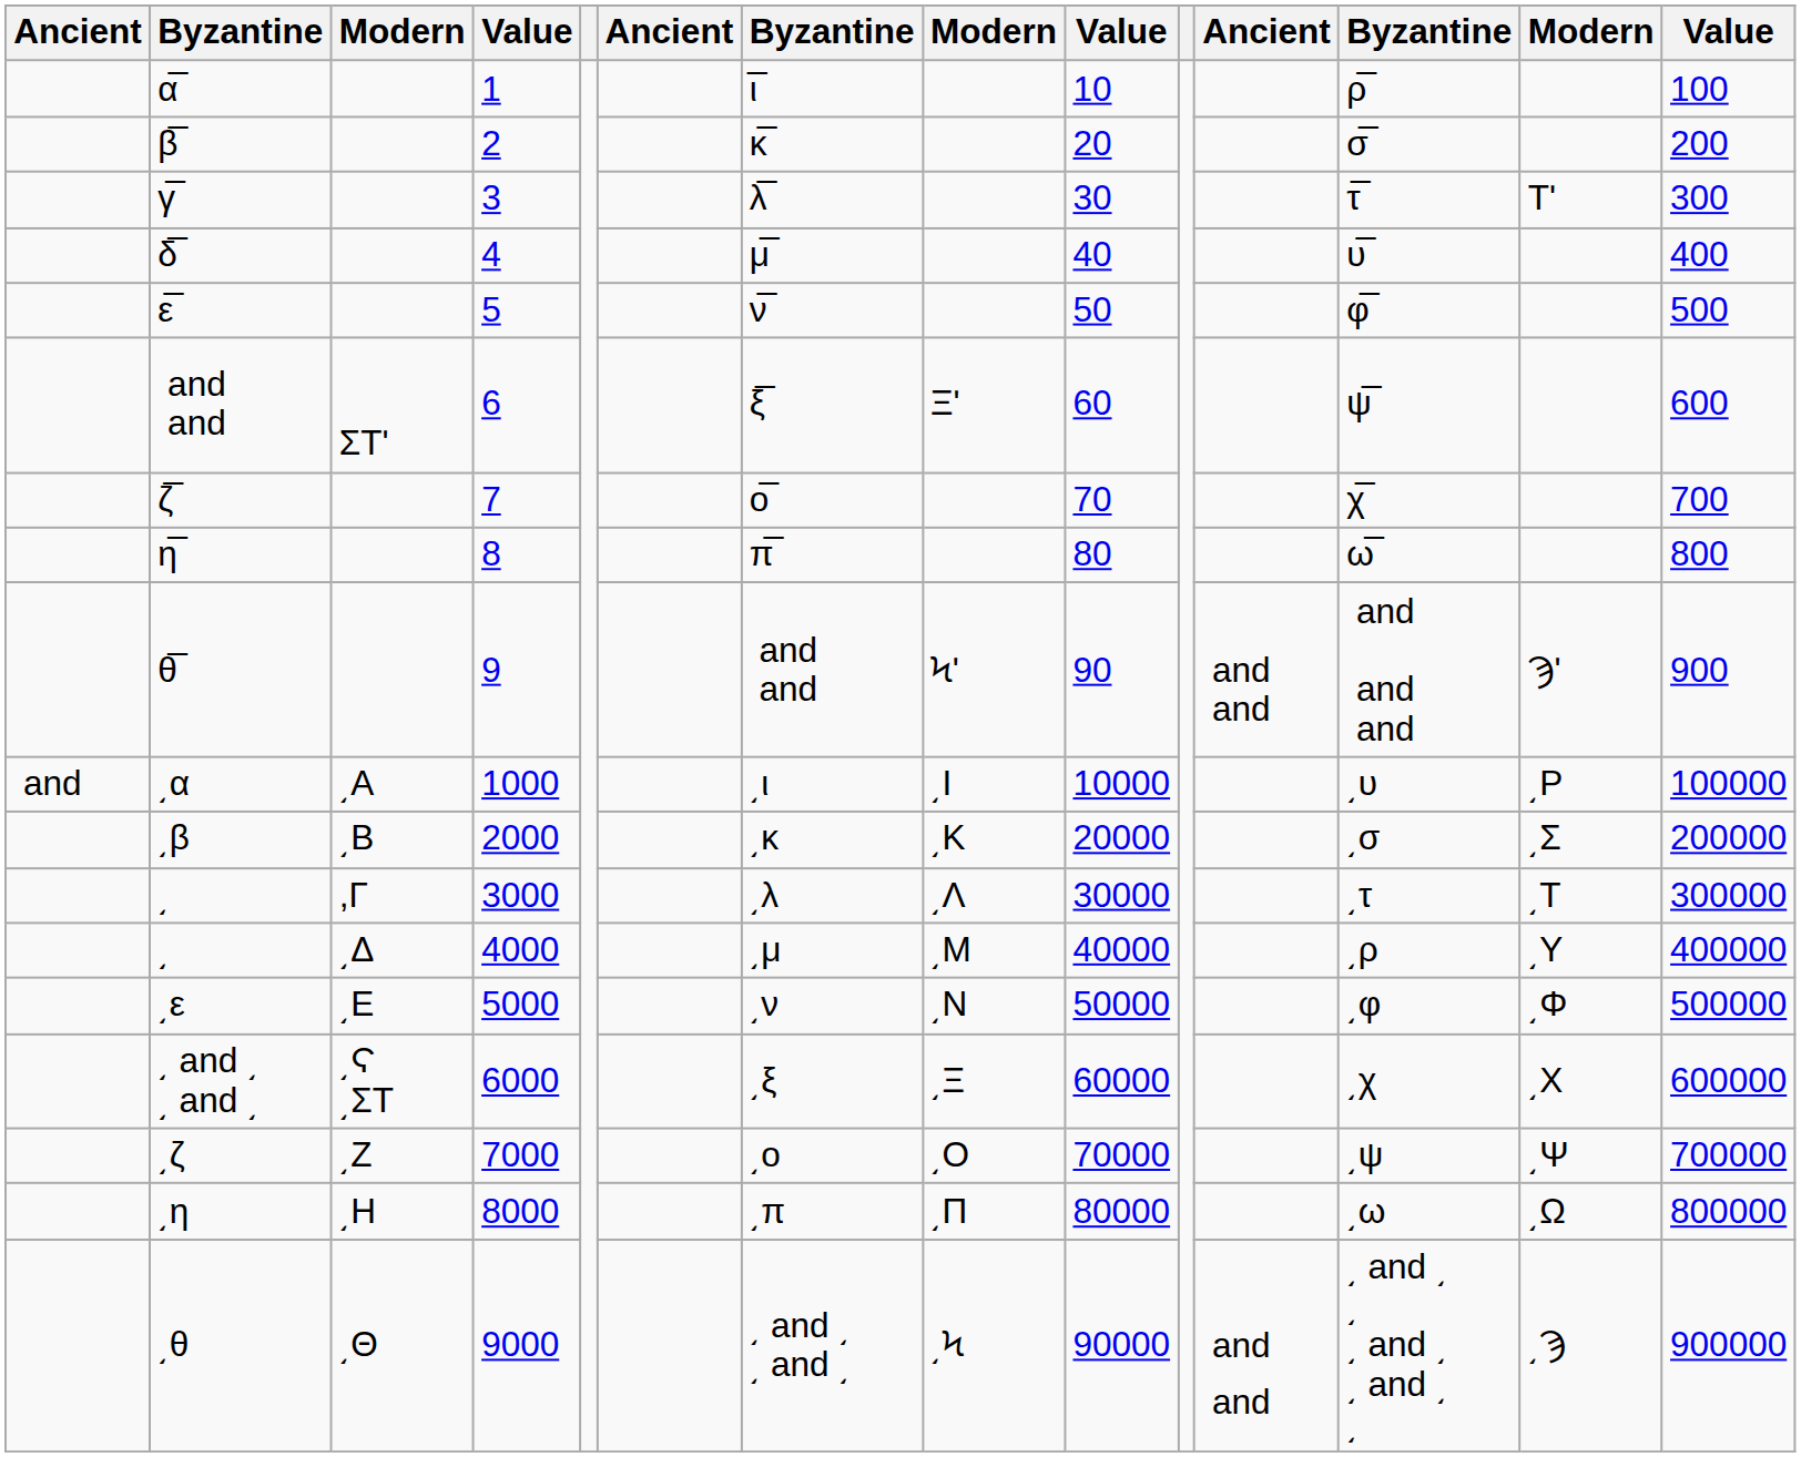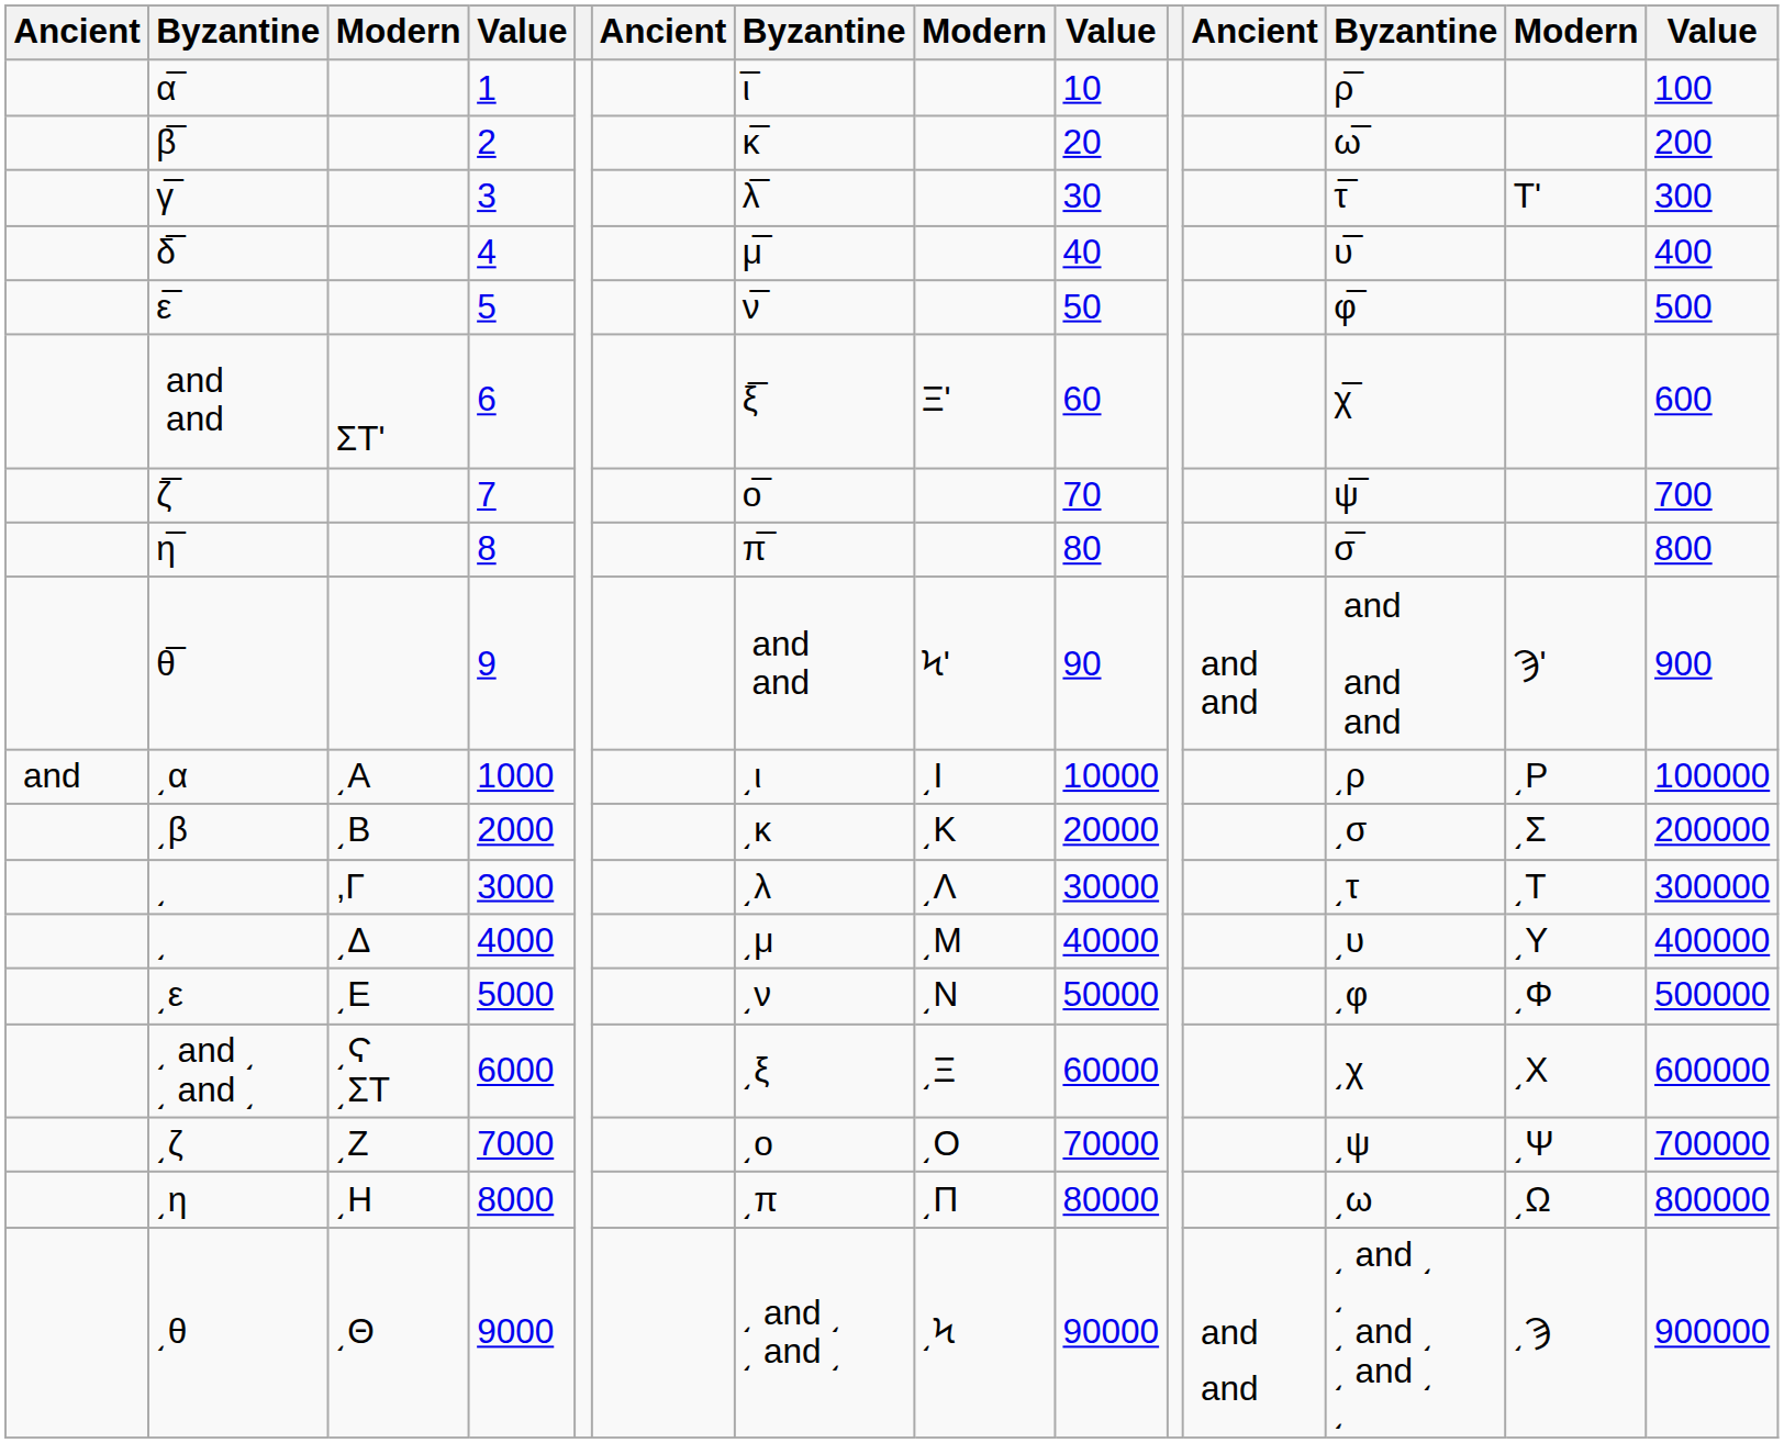 <table class="wikitable">
 <tr>
 <th>Ancient</th>
 <th>Byzantine</th>
 <th>Modern</th>
 <th>Value</th>
 <th></th>
 <th>Ancient</th>
 <th>Byzantine</th>
 <th>Modern</th>
 <th>Value</th>
 <th></th>
 <th>Ancient</th>
 <th>Byzantine</th>
 <th>Modern</th>
 <th>Value</th>
 </tr>
 <tr>
 <td></td>
 <td>α̅</td>
 <td></td>
 <td><a href='#'>1</a></td>
 <td rowspan="18"></td>
 <td></td>
 <td>ι̅</td>
 <td></td>
 <td><a href='#'>10</a></td>
 <td rowspan="18"></td>
 <td></td>
 <td>ρ̅</td>
 <td></td>
 <td><a href='#'>100</a></td>
 </tr>
 <tr>
 <td></td>
 <td>β̅</td>
 <td></td>
 <td><a href='#'>2</a></td>
 <td></td>
 <td>κ̅</td>
 <td></td>
 <td><a href='#'>20</a></td>
 <td></td>
-<td>σ̅</td>
+<td>ω̅</td>
 <td></td>
 <td><a href='#'>200</a></td>
 </tr>
 <tr>
 <td></td>
 <td>γ̅</td>
 <td></td>
 <td><a href='#'>3</a></td>
 <td></td>
 <td>λ̅</td>
 <td></td>
 <td><a href='#'>30</a></td>
 <td></td>
 <td>τ̅</td>
 <td>Τʹ</td>
 <td><a href='#'>300</a></td>
 </tr>
 <tr>
 <td></td>
 <td>δ̅</td>
 <td></td>
 <td><a href='#'>4</a></td>
 <td></td>
 <td>μ̅</td>
 <td></td>
 <td><a href='#'>40</a></td>
 <td></td>
 <td>υ̅</td>
 <td></td>
 <td><a href='#'>400</a></td>
 </tr>
 <tr>
 <td></td>
 <td>ε̅</td>
 <td></td>
 <td><a href='#'>5</a></td>
 <td></td>
 <td>ν̅</td>
 <td></td>
 <td><a href='#'>50</a></td>
 <td></td>
 <td>φ̅</td>
 <td></td>
 <td><a href='#'>500</a></td>
 </tr>
 <tr>
 <td><br></td>
 <td> and <br> and </td>
 <td><br><br>ΣΤʹ</td>
 <td><a href='#'>6</a></td>
 <td></td>
 <td>ξ̅</td>
 <td>Ξʹ</td>
 <td><a href='#'>60</a></td>
 <td></td>
-<td>ψ̅</td>
+<td>χ̅</td>
 <td></td>
 <td><a href='#'>600</a></td>
 </tr>
 <tr>
 <td></td>
 <td>ζ̅</td>
 <td></td>
 <td><a href='#'>7</a></td>
 <td></td>
 <td>ο̅</td>
 <td></td>
 <td><a href='#'>70</a></td>
 <td></td>
-<td>χ̅</td>
+<td>ψ̅</td>
 <td></td>
 <td><a href='#'>700</a></td>
 </tr>
 <tr>
 <td></td>
 <td>η̅</td>
 <td></td>
 <td><a href='#'>8</a></td>
 <td></td>
 <td>π̅</td>
 <td></td>
 <td><a href='#'>80</a></td>
 <td></td>
-<td>ω̅</td>
+<td>σ̅</td>
 <td></td>
 <td><a href='#'>800</a></td>
 </tr>
 <tr>
 <td></td>
 <td>θ̅</td>
 <td></td>
 <td><a href='#'>9</a></td>
 <td><br></td>
 <td> and <br> and </td>
 <td>Ϟʹ</td>
 <td><a href='#'>90</a></td>
 <td><br> and <br> and </td>
 <td> and <br><br> and <br> and <br></td>
 <td>Ϡʹ</td>
 <td><a href='#'>900</a></td>
 </tr>
 <tr>
 <td> and </td>
 <td>͵α</td>
 <td>͵Α</td>
 <td><a href='#'>1000</a></td>
 <td><sup></sup><sub></sub></td>
 <td>͵ι</td>
 <td>͵Ι</td>
 <td><a href='#'>10000</a></td>
 <td><sup></sup><sub></sub></td>
-<td>͵υ</td>
+<td>͵ρ</td>
 <td>͵Ρ</td>
 <td><a href='#'>100000</a></td>
 </tr>
 <tr>
 <td><sup></sup><sub></sub></td>
 <td>͵β</td>
 <td>͵Β</td>
 <td><a href='#'>2000</a></td>
 <td><sup></sup><sub></sub></td>
 <td>͵κ</td>
 <td>͵Κ</td>
 <td><a href='#'>20000</a></td>
 <td><sup></sup><sub></sub></td>
 <td>͵σ</td>
 <td>͵Σ</td>
 <td><a href='#'>200000</a></td>
 </tr>
 <tr>
 <td><sup></sup><sub></sub></td>
 <td>͵</td>
 <td>,Γ</td>
 <td><a href='#'>3000</a></td>
 <td><sup></sup><sub></sub></td>
 <td>͵λ</td>
 <td>͵Λ</td>
 <td><a href='#'>30000</a></td>
 <td><sup></sup><sub></sub></td>
 <td>͵τ</td>
 <td>͵Τ</td>
 <td><a href='#'>300000</a></td>
 </tr>
 <tr>
 <td><sup></sup><sub></sub></td>
 <td>͵</td>
 <td>͵Δ</td>
 <td><a href='#'>4000</a></td>
 <td><sup></sup><sub></sub></td>
 <td>͵μ</td>
 <td>͵Μ</td>
 <td><a href='#'>40000</a></td>
 <td><sup></sup><sub></sub></td>
-<td>͵ρ</td>
+<td>͵υ</td>
 <td>͵Υ</td>
 <td><a href='#'>400000</a></td>
 </tr>
 <tr>
 <td><sup></sup><sub></sub></td>
 <td>͵ε</td>
 <td>͵Ε</td>
 <td><a href='#'>5000</a></td>
 <td><sup></sup><sub></sub></td>
 <td>͵ν</td>
 <td>͵Ν</td>
 <td><a href='#'>50000</a></td>
 <td><sup></sup><sub></sub></td>
 <td>͵φ</td>
 <td>͵Φ</td>
 <td><a href='#'>500000</a></td>
 </tr>
 <tr>
 <td><sup></sup><sub></sub><br><sup></sup><sub></sub></td>
 <td>͵ and ͵<br>͵ and ͵</td>
 <td>͵Ϛ<br>͵ΣΤ</td>
 <td><a href='#'>6000</a></td>
 <td><sup></sup><sub></sub></td>
 <td>͵ξ</td>
 <td>͵Ξ</td>
 <td><a href='#'>60000</a></td>
 <td><sup></sup><sub></sub></td>
 <td>͵χ</td>
 <td>͵Χ</td>
 <td><a href='#'>600000</a></td>
 </tr>
 <tr>
 <td><sup></sup><sub></sub></td>
 <td>͵ζ</td>
 <td>͵Ζ</td>
 <td><a href='#'>7000</a></td>
 <td><sup></sup><sub></sub></td>
 <td>͵ο</td>
 <td>͵Ο</td>
 <td><a href='#'>70000</a></td>
 <td><sup></sup><sub></sub></td>
 <td>͵ψ</td>
 <td>͵Ψ</td>
 <td><a href='#'>700000</a></td>
 </tr>
 <tr>
 <td><sup></sup><sub></sub></td>
 <td>͵η</td>
 <td>͵Η</td>
 <td><a href='#'>8000</a></td>
 <td><sup></sup><sub></sub></td>
 <td>͵π</td>
 <td>͵Π</td>
 <td><a href='#'>80000</a></td>
 <td><sup></sup><sub></sub></td>
 <td>͵ω</td>
 <td>͵Ω</td>
 <td><a href='#'>800000</a></td>
 </tr>
 <tr>
 <td></td>
 <td>͵θ</td>
 <td>͵Θ</td>
 <td><a href='#'>9000</a></td>
 <td><sup></sup><sub></sub><br><sup></sup><sub></sub></td>
 <td>͵ and ͵<br>͵ and ͵</td>
 <td>͵Ϟ</td>
 <td><a href='#'>90000</a></td>
 <td><sup></sup><sub></sub><br><sup></sup><sub></sub> and <sup></sup><sub></sub><br><sup></sup><sub></sub> and <sup></sup><sub></sub></td>
 <td>͵ and ͵<br>͵<br>͵ and ͵<br>͵ and ͵<br>͵</td>
 <td>͵Ϡ</td>
 <td><a href='#'>900000</a></td>
 </tr>
 </table>
